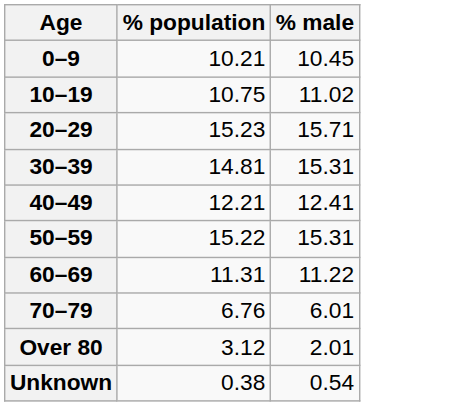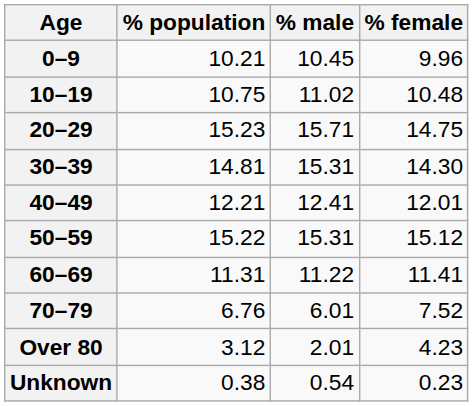 <table class="wikitable">
 <tr>
 <th scope="col">Age</th>
 <th scope="col">% population</th>
 <th scope="col">% male</th>
+<th scope="col">% female</th>
 </tr>
 <tr align="right">
 <th>0–9</th>
 <td>10.21</td>
 <td>10.45</td>
+<td>9.96</td>
 </tr>
 <tr align="right">
 <th>10–19</th>
 <td>10.75</td>
 <td>11.02</td>
+<td>10.48</td>
 </tr>
 <tr align="right">
 <th>20–29</th>
 <td>15.23</td>
 <td>15.71</td>
+<td>14.75</td>
 </tr>
 <tr align="right">
 <th>30–39</th>
 <td>14.81</td>
 <td>15.31</td>
+<td>14.30</td>
 </tr>
 <tr align="right">
 <th>40–49</th>
 <td>12.21</td>
 <td>12.41</td>
+<td>12.01</td>
 </tr>
 <tr align="right">
 <th>50–59</th>
 <td>15.22</td>
 <td>15.31</td>
+<td>15.12</td>
 </tr>
 <tr align="right">
 <th>60–69</th>
 <td>11.31</td>
 <td>11.22</td>
+<td>11.41</td>
 </tr>
 <tr align="right">
 <th>70–79</th>
 <td>6.76</td>
 <td>6.01</td>
+<td>7.52</td>
 </tr>
 <tr align="right">
 <th>Over 80</th>
 <td>3.12</td>
 <td>2.01</td>
+<td>4.23</td>
 </tr>
 <tr align="right">
 <th>Unknown</th>
 <td>0.38</td>
 <td>0.54</td>
+<td>0.23</td>
 </tr>
 </table>
